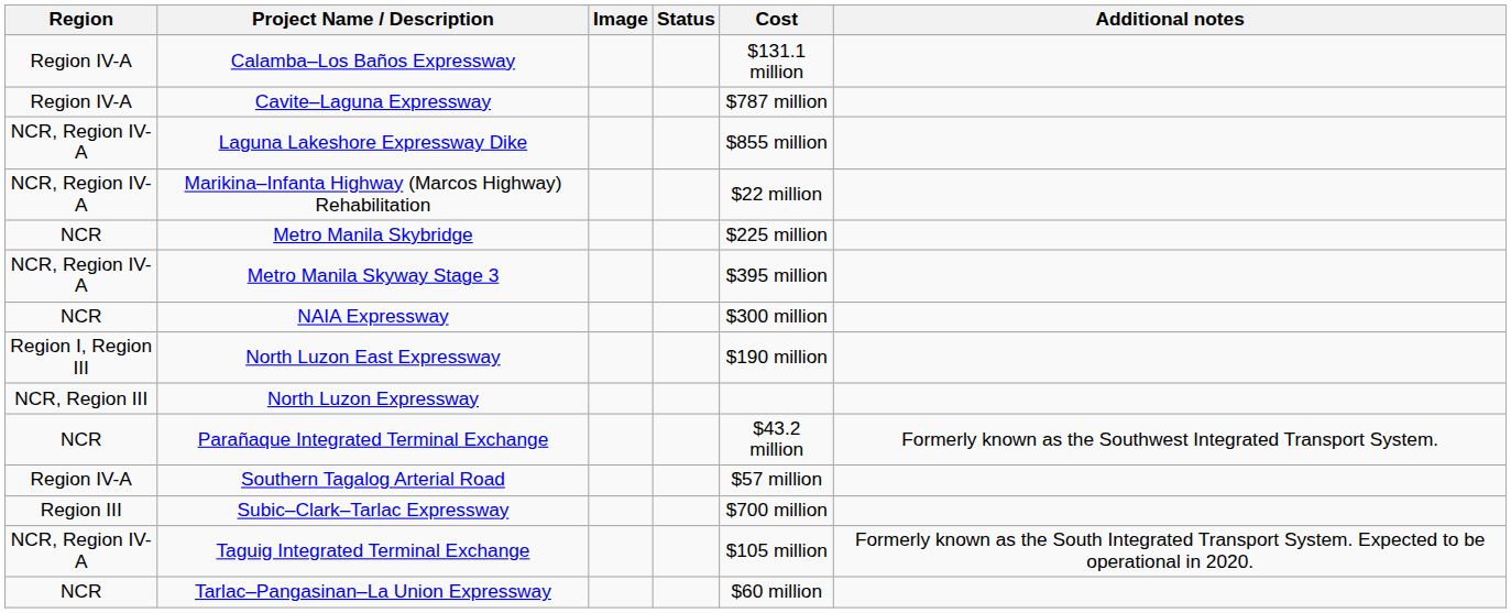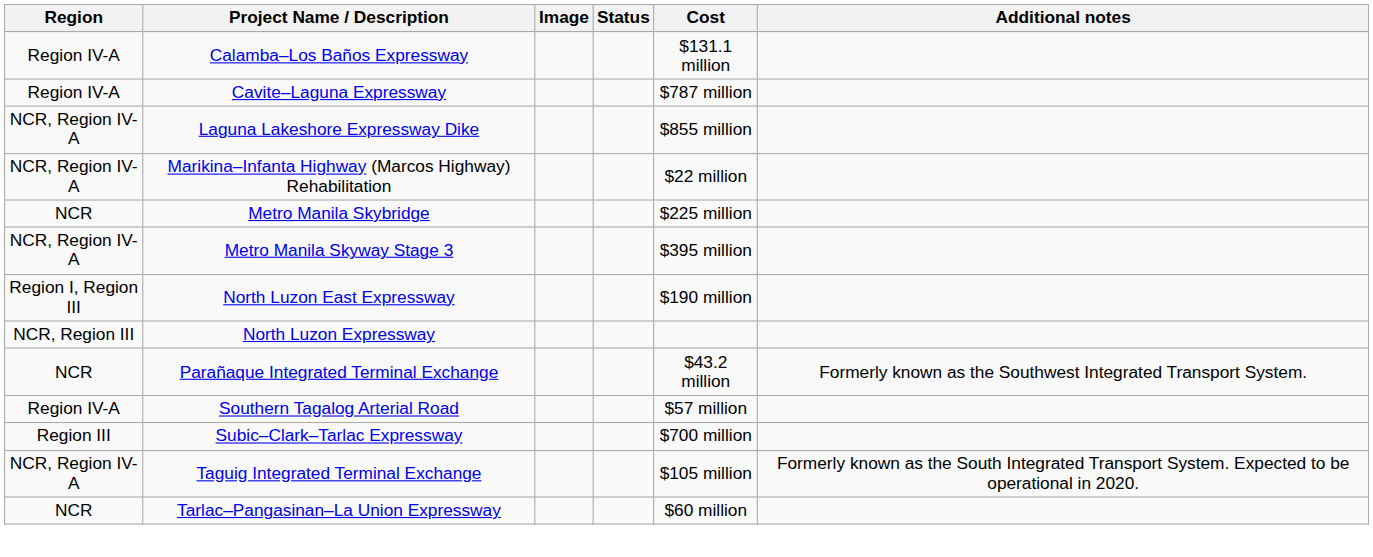 <table class="wikitable plainrowheaders" style="text-align:center; width:100%; margin:1em auto;">
 <tr>
 <th>Region</th>
 <th>Project Name / Description</th>
 <th>Image</th>
 <th>Status</th>
 <th>Cost</th>
 <th>Additional notes</th>
 </tr>
 <tr>
 <td>Region IV-A</td>
 <td><a href='#'>Calamba–Los Baños Expressway</a></td>
 <td></td>
 <td></td>
 <td>$131.1 million</td>
 <td></td>
 </tr>
 <tr>
 <td>Region IV-A</td>
 <td><a href='#'>Cavite–Laguna Expressway</a></td>
 <td></td>
 <td></td>
 <td>$787 million</td>
 <td></td>
 </tr>
 <tr>
 <td>NCR, Region IV-A</td>
 <td><a href='#'>Laguna Lakeshore Expressway Dike</a></td>
 <td></td>
 <td></td>
 <td>$855 million</td>
 <td></td>
 </tr>
 <tr>
 <td>NCR, Region IV-A</td>
 <td><a href='#'>Marikina–Infanta Highway</a> (Marcos Highway) Rehabilitation</td>
 <td></td>
 <td></td>
 <td>$22 million</td>
 <td></td>
 </tr>
 <tr>
 <td>NCR</td>
 <td><a href='#'>Metro Manila Skybridge</a></td>
 <td></td>
 <td></td>
 <td>$225 million</td>
 <td></td>
 </tr>
 <tr>
 <td>NCR, Region IV-A</td>
 <td><a href='#'>Metro Manila Skyway Stage 3</a></td>
 <td></td>
 <td></td>
 <td>$395 million</td>
-<td></td>
-</tr>
-<tr>
-<td>NCR</td>
-<td><a href='#'>NAIA Expressway</a></td>
-<td></td>
-<td></td>
-<td>$300 million</td>
 <td></td>
 </tr>
 <tr>
 <td>Region I, Region III</td>
 <td><a href='#'>North Luzon East Expressway</a></td>
 <td></td>
 <td></td>
 <td>$190 million</td>
 <td></td>
 </tr>
 <tr>
 <td>NCR, Region III</td>
 <td><a href='#'>North Luzon Expressway</a></td>
 <td></td>
 <td></td>
 <td></td>
 <td></td>
 </tr>
 <tr>
 <td>NCR</td>
 <td><a href='#'>Parañaque Integrated Terminal Exchange</a></td>
 <td></td>
 <td></td>
 <td>$43.2 million</td>
 <td>Formerly known as the Southwest Integrated Transport System.</td>
 </tr>
 <tr>
 <td>Region IV-A</td>
 <td><a href='#'>Southern Tagalog Arterial Road</a></td>
 <td></td>
 <td></td>
 <td>$57 million</td>
 <td></td>
 </tr>
 <tr>
 <td>Region III</td>
 <td><a href='#'>Subic–Clark–Tarlac Expressway</a></td>
 <td></td>
 <td></td>
 <td>$700 million</td>
 <td></td>
 </tr>
 <tr>
 <td>NCR, Region IV-A</td>
 <td><a href='#'>Taguig Integrated Terminal Exchange</a></td>
 <td></td>
 <td></td>
 <td>$105 million</td>
 <td>Formerly known as the South Integrated Transport System. Expected to be operational in 2020.</td>
 </tr>
 <tr>
 <td>NCR</td>
 <td><a href='#'>Tarlac–Pangasinan–La Union Expressway</a></td>
 <td></td>
 <td></td>
 <td>$60 million</td>
 <td></td>
 </tr>
 </table>
